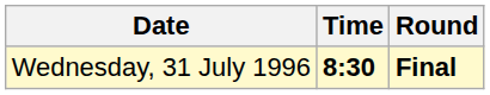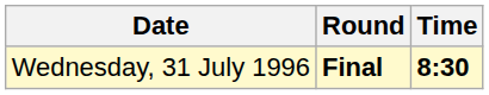 <table class="wikitable">
 <tr>
 <th>Date</th>
+<th>Round</th>
 <th>Time</th>
-<th>Round</th>
 </tr>
 <tr style=background:lemonchiffon>
 <td>Wednesday, 31 July 1996</td>
+<td><strong>Final</strong></td>
 <td><strong>8:30</strong></td>
-<td><strong>Final</strong></td>
 </tr>
 </table>
